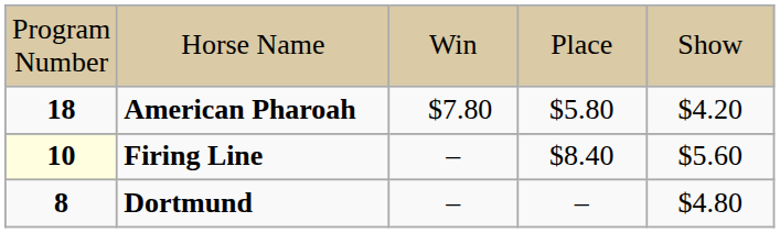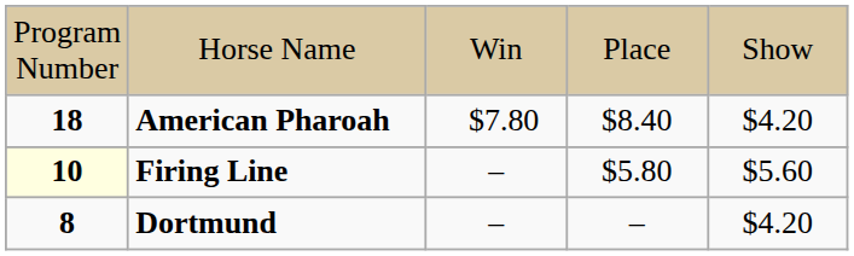 <table class = "wikitable sortable" | border="2" cellpadding="0" style="border-collapse: collapse; font-size:90%">
 <tr bgcolor="#DACAA5" align="center">
 <td width="48px">Program <br> Number</td>
 <td width="130px">Horse Name <br></td>
 <td width="58px">Win <br></td>
 <td width="58px">Place <br></td>
 <td width="58px">Show</td>
 </tr>
 <tr>
 <td align=center><strong>18</strong></td>
 <td><strong>American Pharoah</strong></td>
 <td align=center>  $7.80</td>
-<td align=center>$5.80</td>
+<td align=center>$8.40</td>
 <td align=center>$4.20</td>
 </tr>
 <tr>
 <td align=center style="background: lightyellow;"><strong>10</strong></td>
 <td><strong>Firing Line</strong></td>
 <td align=center>–</td>
-<td align=center>$8.40</td>
+<td align=center>$5.80</td>
 <td align=center>$5.60</td>
 </tr>
 <tr>
 <td align=center><strong>8</strong></td>
 <td><strong>Dortmund</strong></td>
 <td align=center>–</td>
 <td align=center>–</td>
-<td align=center>$4.80</td>
+<td align=center>$4.20</td>
 </tr>
 </table>
